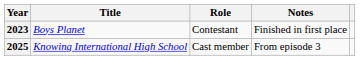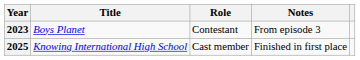 <table class="wikitable plainrowheaders sortable">
 <tr>
 <th scope="col">Year</th>
 <th scope="col">Title</th>
 <th scope="col">Role</th>
 <th scope="col" class="unsortable">Notes</th>
 <th scope="col" class="unsortable"></th>
 </tr>
 <tr>
 <th scope="row">2023</th>
 <td><em><a href='#'>Boys Planet</a></em></td>
 <td>Contestant</td>
-<td>Finished in first place</td>
+<td>From episode 3</td>
 <td style="text-align:center"></td>
 </tr>
 <tr>
 <th scope="row">2025</th>
 <td><em><a href='#'>Knowing International High School</a></em></td>
 <td>Cast member</td>
-<td>From episode 3</td>
+<td>Finished in first place</td>
 <td style="text-align:center"></td>
 </tr>
 </table>
